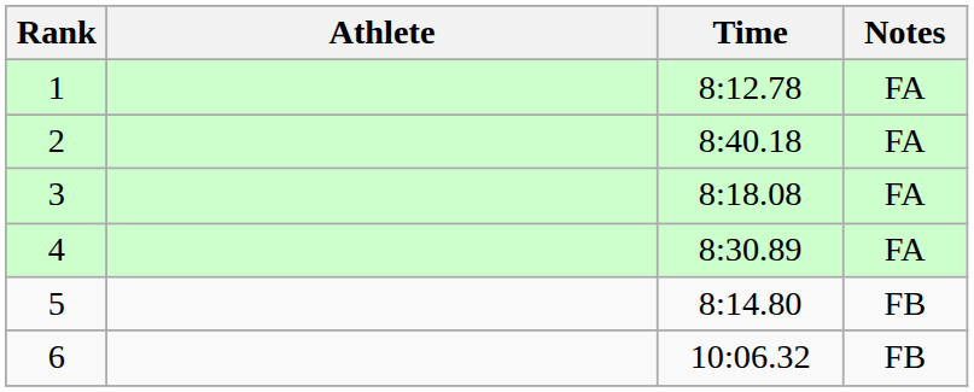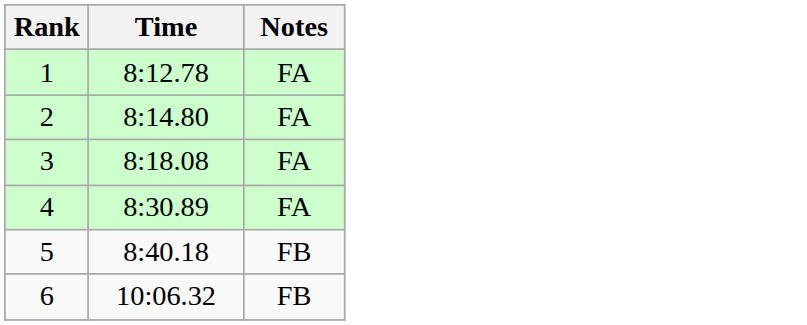 <table class=wikitable style="text-align:center">
 <tr>
 <th width=40>Rank</th>
-<th width=250>Athlete</th>
 <th width=80>Time</th>
 <th width=50>Notes</th>
 </tr>
 <tr bgcolor="ccffcc">
 <td>1</td>
-<td align=left></td>
 <td>8:12.78</td>
 <td>FA</td>
 </tr>
 <tr bgcolor="ccffcc">
 <td>2</td>
-<td align=left></td>
-<td>8:40.18</td>
+<td>8:14.80</td>
 <td>FA</td>
 </tr>
 <tr bgcolor="ccffcc">
 <td>3</td>
-<td align=left></td>
 <td>8:18.08</td>
 <td>FA</td>
 </tr>
 <tr bgcolor="ccffcc">
 <td>4</td>
-<td align=left></td>
 <td>8:30.89</td>
 <td>FA</td>
 </tr>
 <tr>
 <td>5</td>
-<td align=left></td>
-<td>8:14.80</td>
+<td>8:40.18</td>
 <td>FB</td>
 </tr>
 <tr>
 <td>6</td>
-<td align=left></td>
 <td>10:06.32</td>
 <td>FB</td>
 </tr>
 </table>
